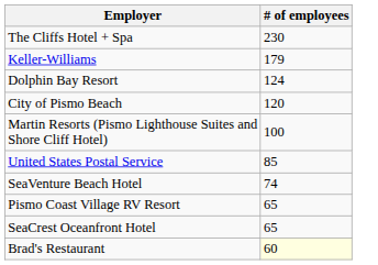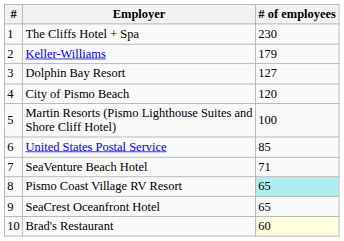 <table class="wikitable sortable">
 <tr>
+<th>#</th>
 <th>Employer</th>
 <th># of employees</th>
 </tr>
 <tr>
+<td>1</td>
 <td>The Cliffs Hotel + Spa</td>
 <td>230</td>
 </tr>
 <tr>
+<td>2</td>
 <td><a href='#'>Keller-Williams</a></td>
 <td>179</td>
 </tr>
 <tr>
+<td>3</td>
 <td>Dolphin Bay Resort</td>
-<td>124</td>
+<td>127</td>
 </tr>
 <tr>
+<td>4</td>
 <td>City of Pismo Beach</td>
 <td>120</td>
 </tr>
 <tr>
+<td>5</td>
 <td>Martin Resorts (Pismo Lighthouse Suites and<br>Shore Cliff Hotel)</td>
 <td>100</td>
 </tr>
 <tr>
+<td>6</td>
 <td><a href='#'>United States Postal Service</a></td>
 <td>85</td>
 </tr>
 <tr>
+<td>7</td>
 <td>SeaVenture Beach Hotel</td>
-<td>74</td>
+<td>71</td>
 </tr>
 <tr>
+<td>8</td>
 <td>Pismo Coast Village RV Resort</td>
-<td>65</td>
+<td style="background: paleturquoise;">65</td>
 </tr>
 <tr>
+<td>9</td>
 <td>SeaCrest Oceanfront Hotel</td>
 <td>65</td>
 </tr>
 <tr>
+<td>10</td>
 <td>Brad's Restaurant</td>
 <td style="background: lightyellow;">60</td>
 </tr>
 </table>
